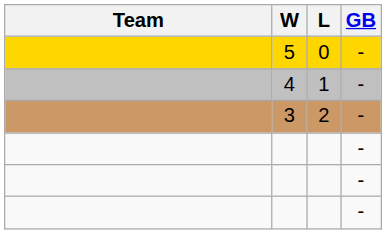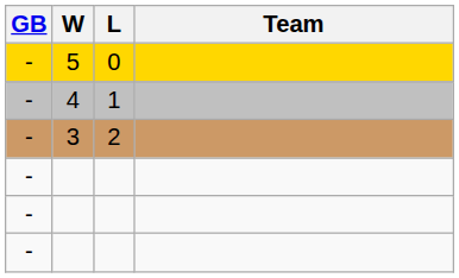 <table class="wikitable" style="text-align:center;">
 <tr>
-<th width=205px>Team</th>
+<th width=20px><a href='#'>GB</a></th>
 <th width=20px>W</th>
 <th width=20px>L</th>
-<th width=20px><a href='#'>GB</a></th>
+<th width=205px>Team</th>
 </tr>
 <tr bgcolor=gold>
-<td align="left"></td>
+<td>-</td>
 <td>5</td>
 <td>0</td>
-<td>-</td>
+<td align="left"></td>
 </tr>
 <tr bgcolor=silver>
-<td align="left"></td>
+<td>-</td>
 <td>4</td>
 <td>1</td>
-<td>-</td>
+<td align="left"></td>
 </tr>
 <tr bgcolor=CC9966>
-<td align="left"></td>
+<td>-</td>
 <td>3</td>
 <td>2</td>
-<td>-</td>
+<td align="left"></td>
 </tr>
 <tr>
-<td align="left"></td>
+<td>-</td>
 <td></td>
 <td></td>
-<td>-</td>
+<td align="left"></td>
 </tr>
 <tr>
-<td align="left"></td>
+<td>-</td>
 <td></td>
 <td></td>
-<td>-</td>
+<td align="left"></td>
 </tr>
 <tr>
-<td align="left"></td>
+<td>-</td>
 <td></td>
 <td></td>
-<td>-</td>
+<td align="left"></td>
 </tr>
 </table>
